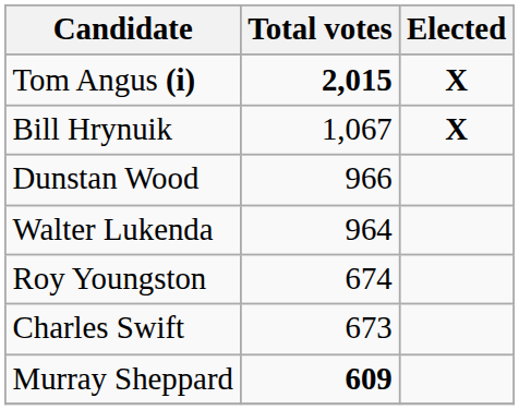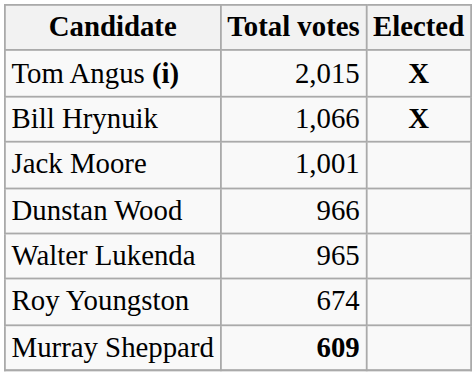 <table class="wikitable">
 <tr bgcolor="#EEEEEE">
 <th align="left">Candidate</th>
 <th align="right">Total votes</th>
 <th align="right">Elected</th>
 </tr>
 <tr>
 <td align="left">Tom Angus <strong>(i)</strong></td>
-<td align="right"><strong>2,015</strong></td>
+<td align="right">2,015</td>
 <td align="center"><strong>X</strong></td>
 </tr>
 <tr>
 <td align="left">Bill Hrynuik</td>
-<td align="right">1,067</td>
+<td align="right">1,066</td>
 <td align="center"><strong>X</strong></td>
+</tr>
+<tr>
+<td align="left">Jack Moore</td>
+<td align="right">1,001</td>
+<td align="right"></td>
 </tr>
 <tr>
 <td align="left">Dunstan Wood</td>
 <td align="right">966</td>
 <td align="right"></td>
 </tr>
 <tr>
 <td align="left">Walter Lukenda</td>
-<td align="right">964</td>
+<td align="right">965</td>
 <td align="right"></td>
 </tr>
 <tr>
 <td align="left">Roy Youngston</td>
 <td align="right">674</td>
-<td align="right"></td>
-</tr>
-<tr>
-<td align="left">Charles Swift</td>
-<td align="right">673</td>
 <td align="right"></td>
 </tr>
 <tr>
 <td align="left">Murray Sheppard</td>
 <td align="right"><strong>609</strong></td>
 <td align="right"></td>
 </tr>
 <tr>
 </tr>
 </table>
